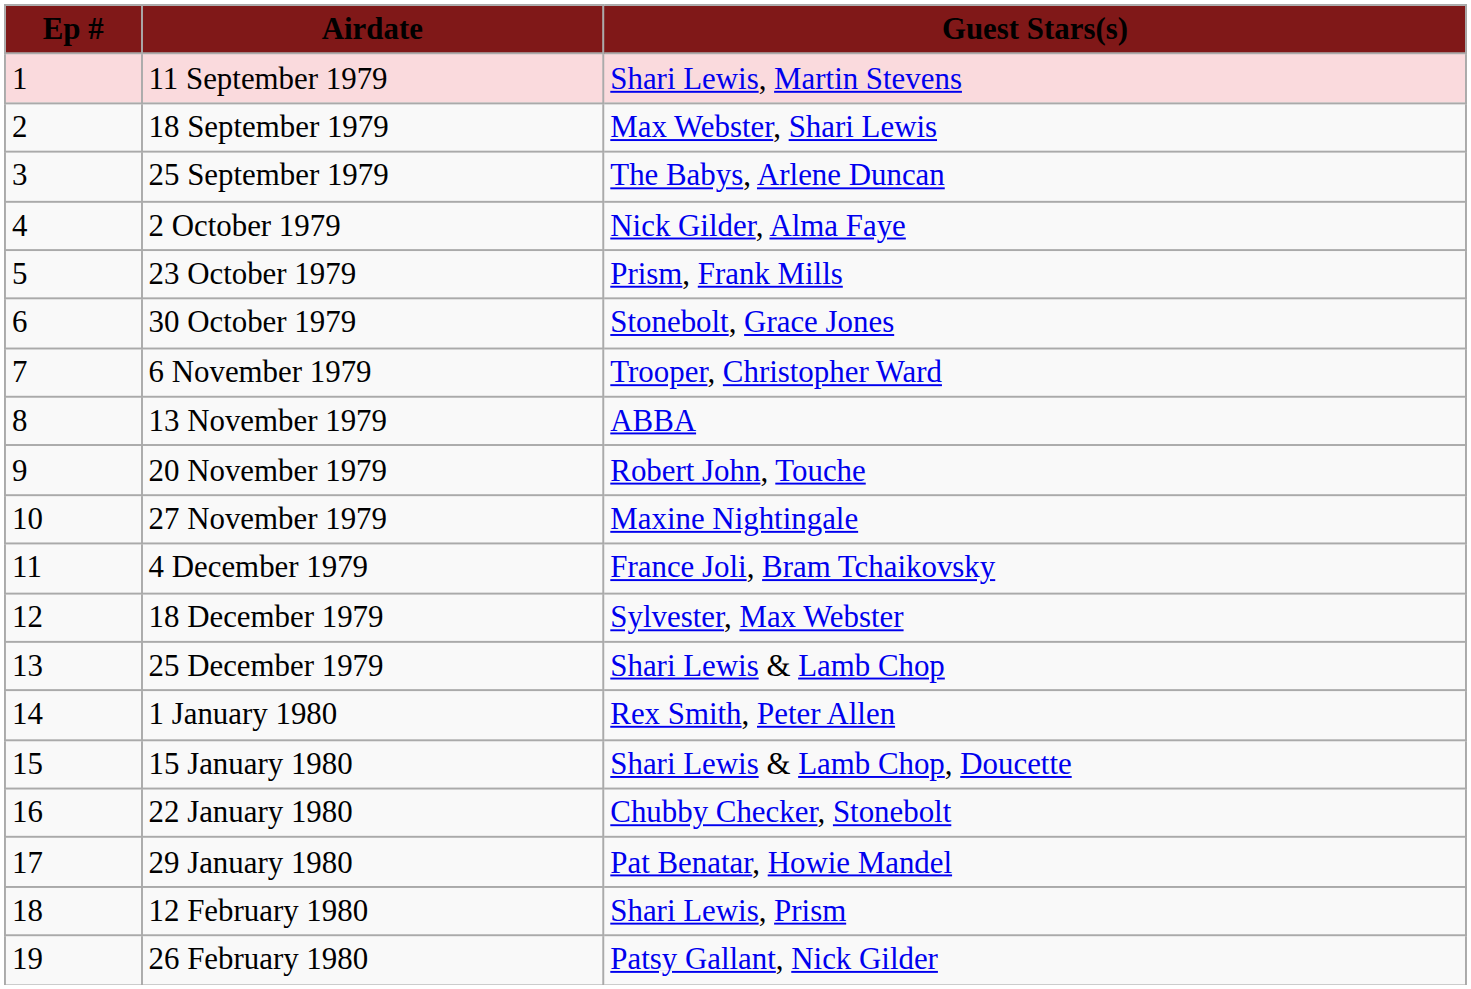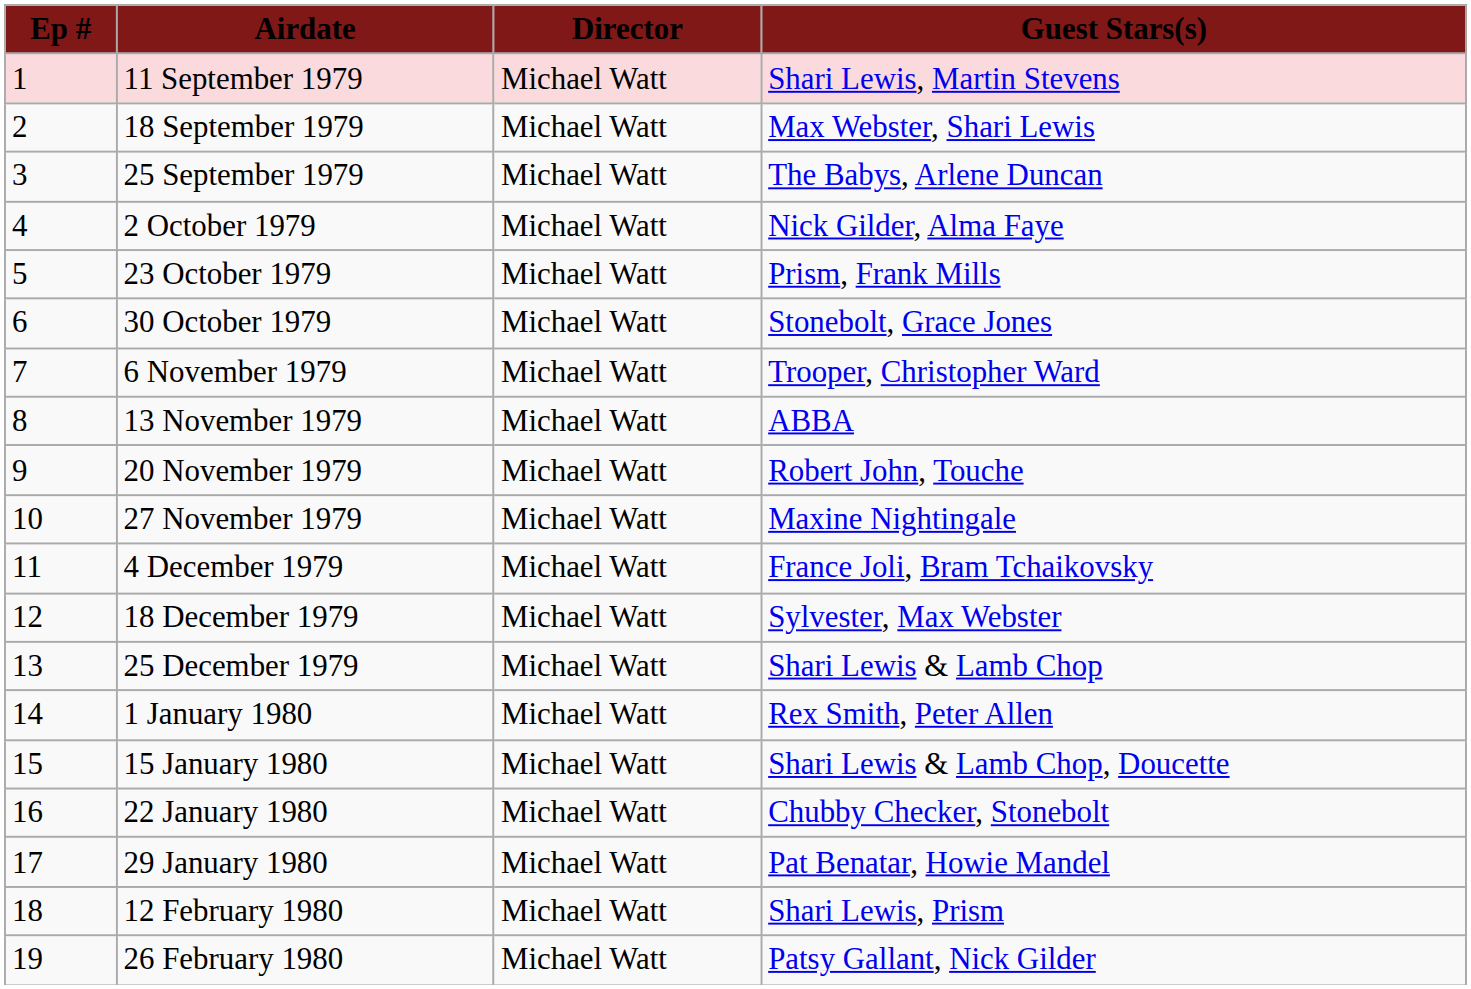 <table class="wikitable" width=60%>
 <tr>
 <th style="background-color: #801818"><span>Ep #</span></th>
 <th style="background-color: #801818"><span>Airdate</span></th>
+<th style="background-color: #801818"><span>Director</span></th>
 <th style="background-color: #801818"><span>Guest Stars(s)</span></th>
 </tr>
 <tr style="background-color: #FADADD;" |>
 <td>1</td>
 <td>11 September 1979</td>
+<td>Michael Watt</td>
 <td><a href='#'>Shari Lewis</a>, <a href='#'>Martin Stevens</a></td>
 </tr>
 <tr>
 <td>2</td>
 <td>18 September 1979</td>
+<td>Michael Watt</td>
 <td><a href='#'>Max Webster</a>, <a href='#'>Shari Lewis</a></td>
 </tr>
 <tr>
 <td>3</td>
 <td>25 September 1979</td>
+<td>Michael Watt</td>
 <td><a href='#'>The Babys</a>, <a href='#'>Arlene Duncan</a></td>
 </tr>
 <tr>
 <td>4</td>
 <td>2 October 1979</td>
+<td>Michael Watt</td>
 <td><a href='#'>Nick Gilder</a>, <a href='#'>Alma Faye</a></td>
 </tr>
 <tr>
 <td>5</td>
 <td>23 October 1979</td>
+<td>Michael Watt</td>
 <td><a href='#'>Prism</a>, <a href='#'>Frank Mills</a></td>
 </tr>
 <tr>
 <td>6</td>
 <td>30 October 1979</td>
+<td>Michael Watt</td>
 <td><a href='#'>Stonebolt</a>, <a href='#'>Grace Jones</a></td>
 </tr>
 <tr>
 <td>7</td>
 <td>6 November 1979</td>
+<td>Michael Watt</td>
 <td><a href='#'>Trooper</a>, <a href='#'>Christopher Ward</a></td>
 </tr>
 <tr>
 <td>8</td>
 <td>13 November 1979</td>
+<td>Michael Watt</td>
 <td><a href='#'>ABBA</a></td>
 </tr>
 <tr>
 <td>9</td>
 <td>20 November 1979</td>
+<td>Michael Watt</td>
 <td><a href='#'>Robert John</a>, <a href='#'>Touche</a></td>
 </tr>
 <tr>
 <td>10</td>
 <td>27 November 1979</td>
+<td>Michael Watt</td>
 <td><a href='#'>Maxine Nightingale</a></td>
 </tr>
 <tr>
 <td>11</td>
 <td>4 December 1979</td>
+<td>Michael Watt</td>
 <td><a href='#'>France Joli</a>, <a href='#'>Bram Tchaikovsky</a></td>
 </tr>
 <tr>
 <td>12</td>
 <td>18 December 1979</td>
+<td>Michael Watt</td>
 <td><a href='#'>Sylvester</a>, <a href='#'>Max Webster</a></td>
 </tr>
 <tr>
 <td>13</td>
 <td>25 December 1979</td>
+<td>Michael Watt</td>
 <td><a href='#'>Shari Lewis</a> & <a href='#'>Lamb Chop</a></td>
 </tr>
 <tr>
 <td>14</td>
 <td>1 January 1980</td>
+<td>Michael Watt</td>
 <td><a href='#'>Rex Smith</a>, <a href='#'>Peter Allen</a></td>
 </tr>
 <tr>
 <td>15</td>
 <td>15 January 1980</td>
+<td>Michael Watt</td>
 <td><a href='#'>Shari Lewis</a> & <a href='#'>Lamb Chop</a>, <a href='#'>Doucette</a></td>
 </tr>
 <tr>
 <td>16</td>
 <td>22 January 1980</td>
+<td>Michael Watt</td>
 <td><a href='#'>Chubby Checker</a>, <a href='#'>Stonebolt</a></td>
 </tr>
 <tr>
 <td>17</td>
 <td>29 January 1980</td>
+<td>Michael Watt</td>
 <td><a href='#'>Pat Benatar</a>, <a href='#'>Howie Mandel</a></td>
 </tr>
 <tr>
 <td>18</td>
 <td>12 February 1980</td>
+<td>Michael Watt</td>
 <td><a href='#'>Shari Lewis</a>, <a href='#'>Prism</a></td>
 </tr>
 <tr>
 <td>19</td>
 <td>26 February 1980</td>
+<td>Michael Watt</td>
 <td><a href='#'>Patsy Gallant</a>, <a href='#'>Nick Gilder</a></td>
 </tr>
 </table>
